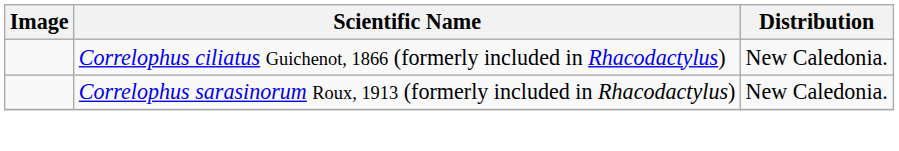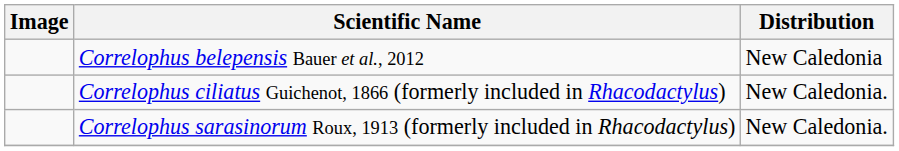 <table class="wikitable">
 <tr>
 <th>Image</th>
 <th>Scientific Name</th>
 <th>Distribution</th>
+</tr>
+<tr>
+<td></td>
+<td><em><a href='#'>Correlophus belepensis</a></em> <small>Bauer <em>et al.</em>, 2012</small></td>
+<td>New Caledonia</td>
 </tr>
 <tr>
 <td></td>
 <td><em><a href='#'>Correlophus ciliatus</a></em> <small>Guichenot, 1866</small> (formerly included in <em><a href='#'>Rhacodactylus</a></em>)</td>
 <td>New Caledonia.</td>
 </tr>
 <tr>
 <td></td>
 <td><em><a href='#'>Correlophus sarasinorum</a></em> <small>Roux, 1913</small> (formerly included in <em>Rhacodactylus</em>)</td>
 <td>New Caledonia.</td>
 </tr>
 <tr>
 </tr>
 </table>
